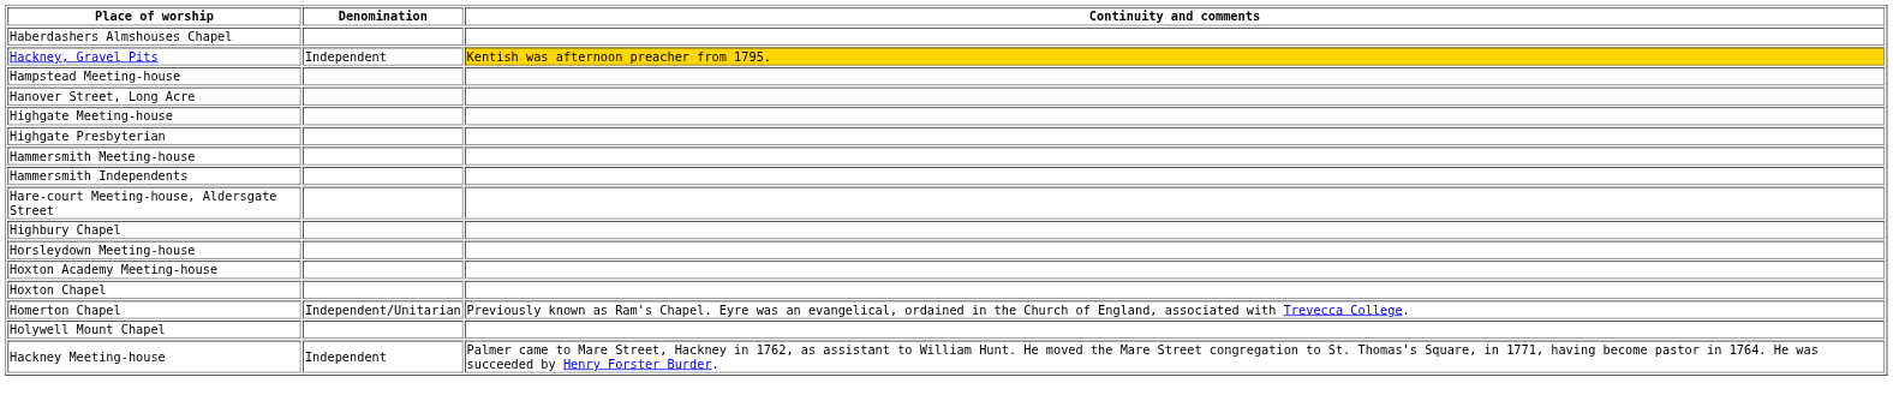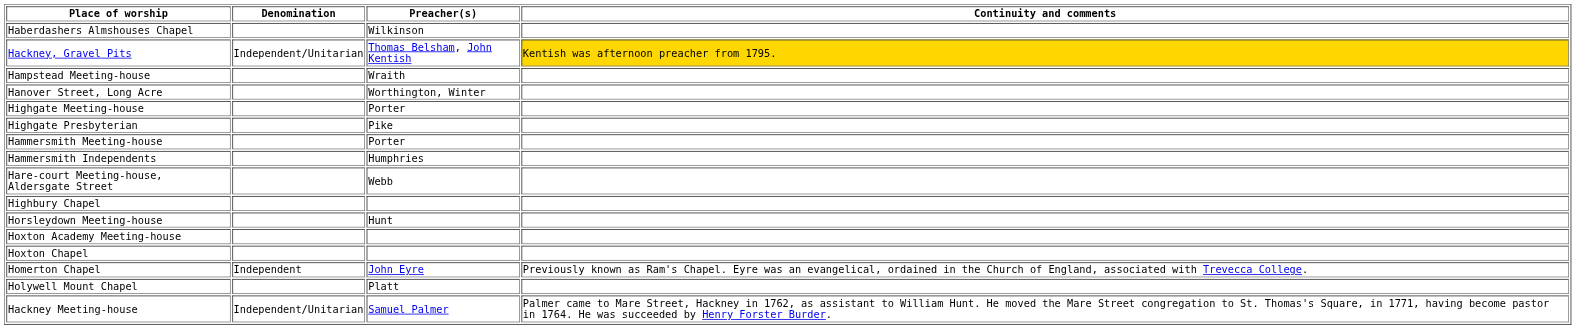 <table border=1>
 <tr>
 <th>Place of worship</th>
 <th>Denomination</th>
+<th>Preacher(s)</th>
 <th>Continuity and comments</th>
 </tr>
 <tr>
 <td>Haberdashers Almshouses Chapel</td>
 <td></td>
+<td>Wilkinson</td>
 <td></td>
 </tr>
 <tr>
 <td><a href='#'>Hackney, Gravel Pits</a></td>
-<td>Independent</td>
+<td>Independent/Unitarian</td>
+<td><a href='#'>Thomas Belsham</a>, <a href='#'>John Kentish</a></td>
 <td style="background: gold;">Kentish was afternoon preacher from 1795.</td>
 </tr>
 <tr>
 <td>Hampstead Meeting-house</td>
 <td></td>
+<td>Wraith</td>
 <td></td>
 </tr>
 <tr>
 <td>Hanover Street, Long Acre</td>
 <td></td>
+<td>Worthington, Winter</td>
 <td></td>
 </tr>
 <tr>
 <td>Highgate Meeting-house</td>
 <td></td>
+<td>Porter</td>
 <td></td>
 </tr>
 <tr>
 <td>Highgate Presbyterian</td>
 <td></td>
+<td>Pike</td>
 <td></td>
 </tr>
 <tr>
 <td>Hammersmith Meeting-house</td>
 <td></td>
+<td>Porter</td>
 <td></td>
 </tr>
 <tr>
 <td>Hammersmith Independents</td>
 <td></td>
+<td>Humphries</td>
 <td></td>
 </tr>
 <tr>
 <td>Hare-court Meeting-house, Aldersgate Street</td>
 <td></td>
+<td>Webb</td>
 <td></td>
 </tr>
 <tr>
 <td>Highbury Chapel</td>
 <td></td>
 <td></td>
+<td></td>
 </tr>
 <tr>
 <td>Horsleydown Meeting-house</td>
 <td></td>
+<td>Hunt</td>
 <td></td>
 </tr>
 <tr>
 <td>Hoxton Academy Meeting-house</td>
+<td></td>
 <td></td>
 <td></td>
 </tr>
 <tr>
 <td>Hoxton Chapel</td>
 <td></td>
 <td></td>
+<td></td>
 </tr>
 <tr>
 <td>Homerton Chapel</td>
-<td>Independent/Unitarian</td>
+<td>Independent</td>
+<td><a href='#'>John Eyre</a></td>
 <td>Previously known as Ram's Chapel. Eyre was an evangelical, ordained in the Church of England, associated with <a href='#'>Trevecca College</a>.</td>
 </tr>
 <tr>
 <td>Holywell Mount Chapel</td>
 <td></td>
+<td>Platt</td>
 <td></td>
 </tr>
 <tr>
 <td>Hackney Meeting-house</td>
-<td>Independent</td>
+<td>Independent/Unitarian</td>
+<td><a href='#'>Samuel Palmer</a></td>
 <td>Palmer came to Mare Street, Hackney in 1762, as assistant to William Hunt. He moved the Mare Street congregation to St. Thomas's Square, in 1771, having become pastor in 1764. He was succeeded by <a href='#'>Henry Forster Burder</a>.</td>
 </tr>
 </table>
